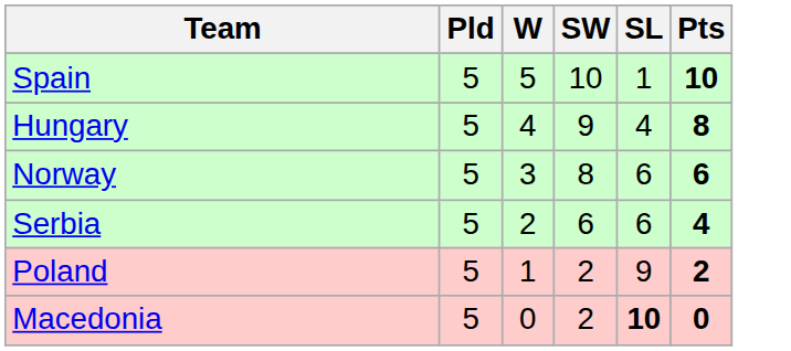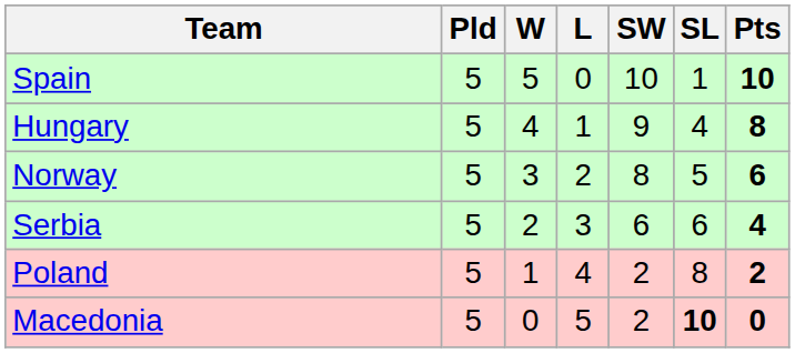 <table class=wikitable style="text-align:center">
 <tr>
 <th width=220>Team</th>
 <th width=20>Pld</th>
 <th width=20>W</th>
+<th width=20>L</th>
 <th width=20>SW</th>
 <th width=20>SL</th>
 <th width=20>Pts</th>
 </tr>
 <tr style="background:#cfc;">
 <td align=left> <a href='#'>Spain</a></td>
 <td>5</td>
 <td>5</td>
+<td>0</td>
 <td>10</td>
 <td>1</td>
 <td><strong>10</strong></td>
 </tr>
 <tr style="background:#cfc;">
 <td align=left> <a href='#'>Hungary</a></td>
 <td>5</td>
 <td>4</td>
+<td>1</td>
 <td>9</td>
 <td>4</td>
 <td><strong>8</strong></td>
 </tr>
 <tr style="background:#cfc;">
 <td align=left> <a href='#'>Norway</a></td>
 <td>5</td>
 <td>3</td>
+<td>2</td>
 <td>8</td>
-<td>6</td>
+<td>5</td>
 <td><strong>6</strong></td>
 </tr>
 <tr style="background:#cfc;">
 <td align=left> <a href='#'>Serbia</a></td>
 <td>5</td>
 <td>2</td>
+<td>3</td>
 <td>6</td>
 <td>6</td>
 <td><strong>4</strong></td>
 </tr>
 <tr style="background:#fcc;">
 <td align=left> <a href='#'>Poland</a></td>
 <td>5</td>
 <td>1</td>
+<td>4</td>
 <td>2</td>
-<td>9</td>
+<td>8</td>
 <td><strong>2</strong></td>
 </tr>
 <tr style="background:#fcc;">
 <td align=left> <a href='#'>Macedonia</a></td>
 <td>5</td>
 <td>0</td>
+<td>5</td>
 <td>2</td>
 <td><strong>10</strong></td>
 <td><strong>0</strong></td>
 </tr>
 </table>
